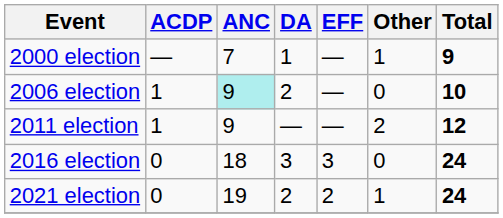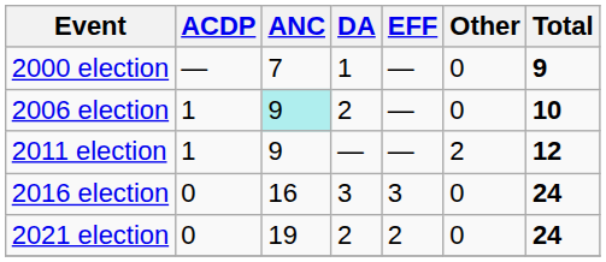 <table class="wikitable">
 <tr>
 <th>Event</th>
 <th><a href='#'>ACDP</a></th>
 <th><a href='#'>ANC</a></th>
 <th><a href='#'>DA</a></th>
 <th><a href='#'>EFF</a></th>
 <th>Other</th>
 <th>Total</th>
 </tr>
 <tr>
 <td><a href='#'>2000 election</a></td>
 <td>—</td>
 <td>7</td>
 <td>1</td>
 <td>—</td>
-<td>1</td>
+<td>0</td>
 <td><strong>9</strong></td>
 </tr>
 <tr>
 <td><a href='#'>2006 election</a></td>
 <td>1</td>
 <td style="background: paleturquoise;">9</td>
 <td>2</td>
 <td>—</td>
 <td>0</td>
 <td><strong>10</strong></td>
 </tr>
 <tr>
 <td><a href='#'>2011 election</a></td>
 <td>1</td>
 <td>9</td>
 <td>—</td>
 <td>—</td>
 <td>2</td>
 <td><strong>12</strong></td>
 </tr>
 <tr>
 <td><a href='#'>2016 election</a></td>
 <td>0</td>
-<td>18</td>
+<td>16</td>
 <td>3</td>
 <td>3</td>
 <td>0</td>
 <td><strong>24</strong></td>
 </tr>
 <tr>
 <td><a href='#'>2021 election</a></td>
 <td>0</td>
 <td>19</td>
 <td>2</td>
 <td>2</td>
-<td>1</td>
+<td>0</td>
 <td><strong>24</strong></td>
 </tr>
 <tr>
 </tr>
 </table>
